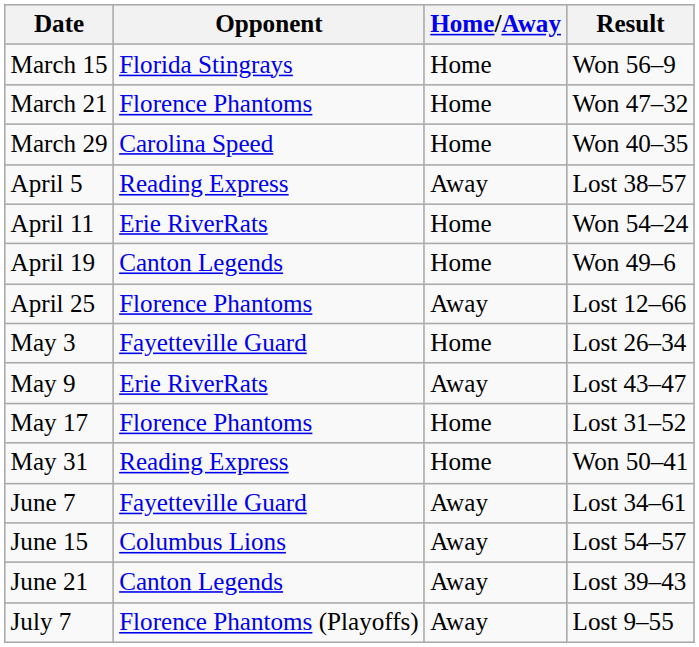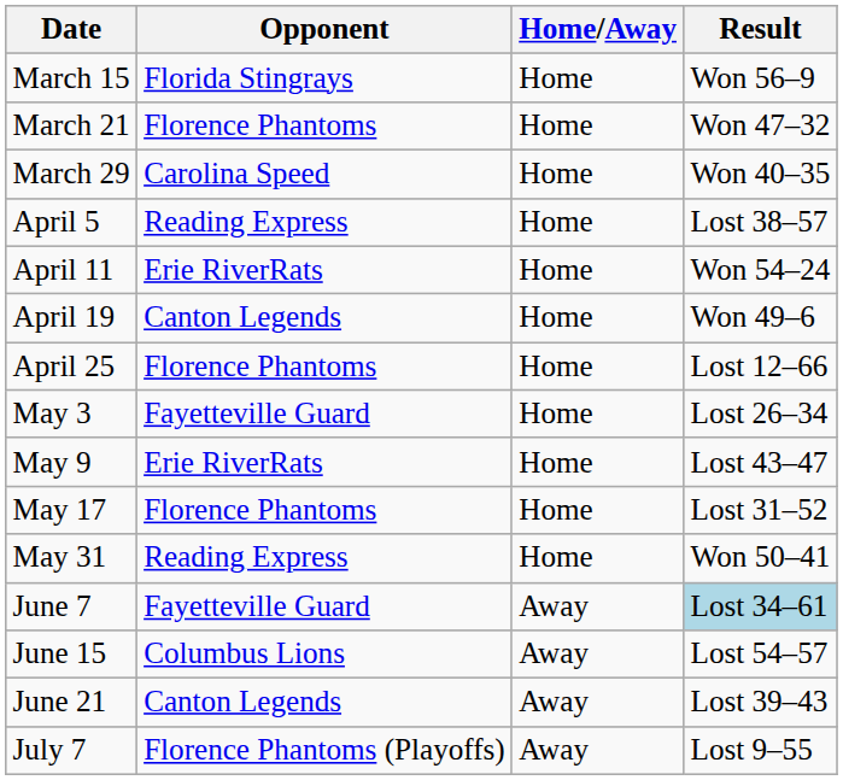 <table class="wikitable">
 <tr>
 <th>Date</th>
 <th>Opponent</th>
 <th><a href='#'>Home</a>/<a href='#'>Away</a></th>
 <th>Result</th>
 </tr>
 <tr>
 <td>March 15</td>
 <td><a href='#'>Florida Stingrays</a></td>
 <td>Home</td>
 <td>Won 56–9</td>
 </tr>
 <tr>
 <td>March 21</td>
 <td><a href='#'>Florence Phantoms</a></td>
 <td>Home</td>
 <td>Won 47–32</td>
 </tr>
 <tr>
 <td>March 29</td>
 <td><a href='#'>Carolina Speed</a></td>
 <td>Home</td>
 <td>Won 40–35</td>
 </tr>
 <tr>
 <td>April 5</td>
 <td><a href='#'>Reading Express</a></td>
-<td>Away</td>
+<td>Home</td>
 <td>Lost 38–57</td>
 </tr>
 <tr>
 <td>April 11</td>
 <td><a href='#'>Erie RiverRats</a></td>
 <td>Home</td>
 <td>Won 54–24</td>
 </tr>
 <tr>
 <td>April 19</td>
 <td><a href='#'>Canton Legends</a></td>
 <td>Home</td>
 <td>Won 49–6</td>
 </tr>
 <tr>
 <td>April 25</td>
 <td><a href='#'>Florence Phantoms</a></td>
-<td>Away</td>
+<td>Home</td>
 <td>Lost 12–66</td>
 </tr>
 <tr>
 <td>May 3</td>
 <td><a href='#'>Fayetteville Guard</a></td>
 <td>Home</td>
 <td>Lost 26–34</td>
 </tr>
 <tr>
 <td>May 9</td>
 <td><a href='#'>Erie RiverRats</a></td>
-<td>Away</td>
+<td>Home</td>
 <td>Lost 43–47</td>
 </tr>
 <tr>
 <td>May 17</td>
 <td><a href='#'>Florence Phantoms</a></td>
 <td>Home</td>
 <td>Lost 31–52</td>
 </tr>
 <tr>
 <td>May 31</td>
 <td><a href='#'>Reading Express</a></td>
 <td>Home</td>
 <td>Won 50–41</td>
 </tr>
 <tr>
 <td>June 7</td>
 <td><a href='#'>Fayetteville Guard</a></td>
 <td>Away</td>
-<td>Lost 34–61</td>
+<td style="background: lightblue;">Lost 34–61</td>
 </tr>
 <tr>
 <td>June 15</td>
 <td><a href='#'>Columbus Lions</a></td>
 <td>Away</td>
 <td>Lost 54–57</td>
 </tr>
 <tr>
 <td>June 21</td>
 <td><a href='#'>Canton Legends</a></td>
 <td>Away</td>
 <td>Lost 39–43</td>
 </tr>
 <tr>
 <td>July 7</td>
 <td><a href='#'>Florence Phantoms</a> (Playoffs)</td>
 <td>Away</td>
 <td>Lost 9–55</td>
 </tr>
 </table>
